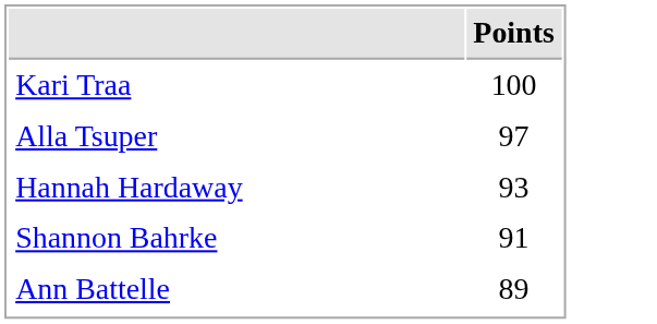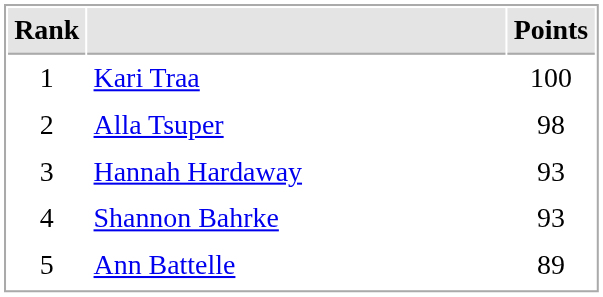 <table cellspacing="1" cellpadding="3" style="border:1px solid #AAAAAA;font-size:86%">
 <tr bgcolor="#E4E4E4">
+<th style="border-bottom:1px solid #AAAAAA" width=10>Rank</th>
 <th style="border-bottom:1px solid #AAAAAA" width=200></th>
 <th style="border-bottom:1px solid #AAAAAA" width=20>Points</th>
 </tr>
 <tr>
+<td align="center">1</td>
 <td> <a href='#'>Kari Traa</a></td>
 <td align=center>100</td>
 </tr>
 <tr>
+<td align="center">2</td>
 <td> <a href='#'>Alla Tsuper</a></td>
-<td align=center>97</td>
+<td align=center>98</td>
 </tr>
 <tr>
+<td align="center">3</td>
 <td> <a href='#'>Hannah Hardaway</a></td>
 <td align=center>93</td>
 </tr>
 <tr>
+<td align="center">4</td>
 <td> <a href='#'>Shannon Bahrke</a></td>
-<td align=center>91</td>
+<td align=center>93</td>
 </tr>
 <tr>
+<td align="center">5</td>
 <td> <a href='#'>Ann Battelle</a></td>
 <td align=center>89</td>
 </tr>
 </table>
